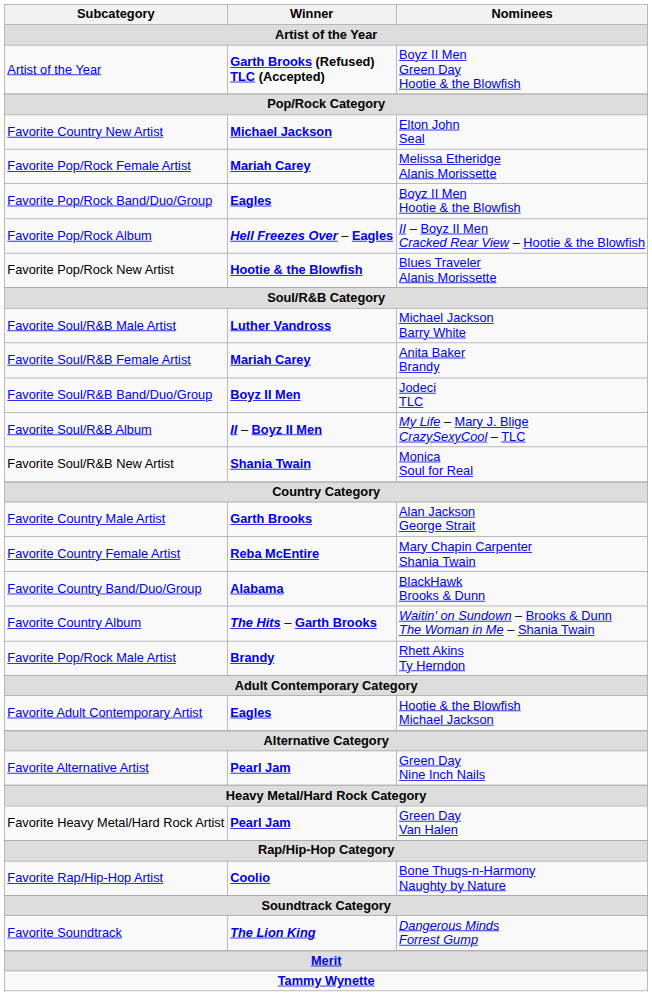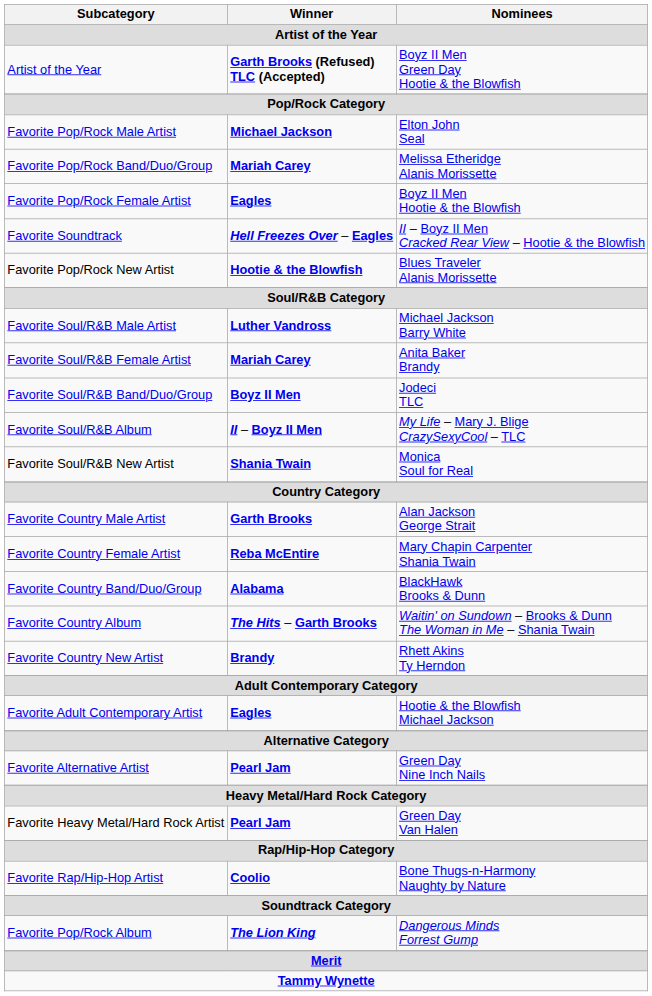 <table class="wikitable">
 <tr>
 <th><strong>Subcategory</strong></th>
 <th><strong>Winner</strong></th>
 <th><strong>Nominees</strong></th>
 </tr>
 <tr bgcolor="#DDDDDD">
 <td colspan=8 align=center><strong>Artist of the Year</strong></td>
 </tr>
 <tr>
 <td><a href='#'>Artist of the Year</a></td>
 <td><strong><a href='#'>Garth Brooks</a> (Refused)</strong><br><strong><a href='#'>TLC</a> (Accepted)</strong></td>
 <td><a href='#'>Boyz II Men</a> <br> <a href='#'>Green Day</a> <br> <a href='#'>Hootie & the Blowfish</a></td>
 </tr>
 <tr>
 </tr>
 <tr bgcolor="#DDDDDD">
 <td colspan=8 align=center><strong>Pop/Rock Category</strong></td>
 </tr>
 <tr>
-<td><a href='#'>Favorite Country New Artist</a></td>
+<td><a href='#'>Favorite Pop/Rock Male Artist</a></td>
 <td><strong><a href='#'>Michael Jackson</a></strong></td>
 <td><a href='#'>Elton John</a> <br> <a href='#'>Seal</a></td>
 </tr>
 <tr>
-<td><a href='#'>Favorite Pop/Rock Female Artist</a></td>
+<td><a href='#'>Favorite Pop/Rock Band/Duo/Group</a></td>
 <td><strong><a href='#'>Mariah Carey</a></strong></td>
 <td><a href='#'>Melissa Etheridge</a> <br> <a href='#'>Alanis Morissette</a></td>
 </tr>
 <tr>
-<td><a href='#'>Favorite Pop/Rock Band/Duo/Group</a></td>
+<td><a href='#'>Favorite Pop/Rock Female Artist</a></td>
 <td><strong><a href='#'>Eagles</a></strong></td>
 <td><a href='#'>Boyz II Men</a> <br> <a href='#'>Hootie & the Blowfish</a></td>
 </tr>
 <tr>
-<td><a href='#'>Favorite Pop/Rock Album</a></td>
+<td><a href='#'>Favorite Soundtrack</a></td>
 <td><strong><em><a href='#'>Hell Freezes Over</a></em></strong> – <strong><a href='#'>Eagles</a></strong></td>
 <td><em><a href='#'>II</a></em> – <a href='#'>Boyz II Men</a> <br> <em><a href='#'>Cracked Rear View</a></em> – <a href='#'>Hootie & the Blowfish</a></td>
 </tr>
 <tr>
 <td>Favorite Pop/Rock New Artist</td>
 <td><strong><a href='#'>Hootie & the Blowfish</a></strong></td>
 <td><a href='#'>Blues Traveler</a> <br> <a href='#'>Alanis Morissette</a></td>
 </tr>
 <tr>
 </tr>
 <tr bgcolor="#DDDDDD">
 <td colspan=8 align=center><strong>Soul/R&B Category</strong></td>
 </tr>
 <tr>
 <td><a href='#'>Favorite Soul/R&B Male Artist</a></td>
 <td><strong><a href='#'>Luther Vandross</a></strong></td>
 <td><a href='#'>Michael Jackson</a> <br> <a href='#'>Barry White</a></td>
 </tr>
 <tr>
 <td><a href='#'>Favorite Soul/R&B Female Artist</a></td>
 <td><strong><a href='#'>Mariah Carey</a></strong></td>
 <td><a href='#'>Anita Baker</a> <br> <a href='#'>Brandy</a></td>
 </tr>
 <tr>
 <td><a href='#'>Favorite Soul/R&B Band/Duo/Group</a></td>
 <td><strong><a href='#'>Boyz II Men</a></strong></td>
 <td><a href='#'>Jodeci</a> <br> <a href='#'>TLC</a></td>
 </tr>
 <tr>
 <td><a href='#'>Favorite Soul/R&B Album</a></td>
 <td><strong><em><a href='#'>II</a></em></strong> – <strong><a href='#'>Boyz II Men</a></strong></td>
 <td><em><a href='#'>My Life</a></em> – <a href='#'>Mary J. Blige</a> <br> <em><a href='#'>CrazySexyCool</a></em> – <a href='#'>TLC</a></td>
 </tr>
 <tr>
 <td>Favorite Soul/R&B New Artist</td>
 <td><strong><a href='#'>Shania Twain</a></strong></td>
 <td><a href='#'>Monica</a> <br> <a href='#'>Soul for Real</a></td>
 </tr>
 <tr>
 </tr>
 <tr bgcolor="#DDDDDD">
 <td colspan=8 align=center><strong>Country Category</strong></td>
 </tr>
 <tr>
 <td><a href='#'>Favorite Country Male Artist</a></td>
 <td><strong><a href='#'>Garth Brooks</a></strong></td>
 <td><a href='#'>Alan Jackson</a> <br> <a href='#'>George Strait</a></td>
 </tr>
 <tr>
 <td><a href='#'>Favorite Country Female Artist</a></td>
 <td><strong><a href='#'>Reba McEntire</a></strong></td>
 <td><a href='#'>Mary Chapin Carpenter</a> <br> <a href='#'>Shania Twain</a></td>
 </tr>
 <tr>
 <td><a href='#'>Favorite Country Band/Duo/Group</a></td>
 <td><strong><a href='#'>Alabama</a></strong></td>
 <td><a href='#'>BlackHawk</a> <br> <a href='#'>Brooks & Dunn</a></td>
 </tr>
 <tr>
 <td><a href='#'>Favorite Country Album</a></td>
 <td><strong><em><a href='#'>The Hits</a></em></strong> – <strong><a href='#'>Garth Brooks</a></strong></td>
 <td><em><a href='#'>Waitin' on Sundown</a></em> – <a href='#'>Brooks & Dunn</a> <br> <em><a href='#'>The Woman in Me</a></em> – <a href='#'>Shania Twain</a></td>
 </tr>
 <tr>
-<td><a href='#'>Favorite Pop/Rock Male Artist</a></td>
+<td><a href='#'>Favorite Country New Artist</a></td>
 <td><strong><a href='#'>Brandy</a></strong></td>
 <td><a href='#'>Rhett Akins</a> <br> <a href='#'>Ty Herndon</a></td>
 </tr>
 <tr>
 </tr>
 <tr bgcolor="#DDDDDD">
 <td colspan=8 align=center><strong>Adult Contemporary Category</strong></td>
 </tr>
 <tr>
 <td><a href='#'>Favorite Adult Contemporary Artist</a></td>
 <td><strong><a href='#'>Eagles</a></strong></td>
 <td><a href='#'>Hootie & the Blowfish</a> <br> <a href='#'>Michael Jackson</a></td>
 </tr>
 <tr>
 </tr>
 <tr bgcolor="#DDDDDD">
 <td colspan=8 align=center><strong>Alternative Category</strong></td>
 </tr>
 <tr>
 <td><a href='#'>Favorite Alternative Artist</a></td>
 <td><strong><a href='#'>Pearl Jam</a></strong></td>
 <td><a href='#'>Green Day</a> <br> <a href='#'>Nine Inch Nails</a></td>
 </tr>
 <tr>
 </tr>
 <tr bgcolor="#DDDDDD">
 <td colspan=8 align=center><strong>Heavy Metal/Hard Rock Category</strong></td>
 </tr>
 <tr>
 <td>Favorite Heavy Metal/Hard Rock Artist</td>
 <td><strong><a href='#'>Pearl Jam</a></strong></td>
 <td><a href='#'>Green Day</a> <br> <a href='#'>Van Halen</a></td>
 </tr>
 <tr>
 </tr>
 <tr bgcolor="#DDDDDD">
 <td colspan=8 align=center><strong>Rap/Hip-Hop Category</strong></td>
 </tr>
 <tr>
 <td><a href='#'>Favorite Rap/Hip-Hop Artist</a></td>
 <td><strong><a href='#'>Coolio</a></strong></td>
 <td><a href='#'>Bone Thugs-n-Harmony</a> <br> <a href='#'>Naughty by Nature</a></td>
 </tr>
 <tr>
 </tr>
 <tr bgcolor="#DDDDDD">
 <td colspan=8 align=center><strong>Soundtrack Category</strong></td>
 </tr>
 <tr>
-<td><a href='#'>Favorite Soundtrack</a></td>
+<td><a href='#'>Favorite Pop/Rock Album</a></td>
 <td><strong><em><a href='#'>The Lion King</a></em></strong></td>
 <td><em><a href='#'>Dangerous Minds</a></em> <br> <em><a href='#'>Forrest Gump</a></em></td>
 </tr>
 <tr>
 </tr>
 <tr bgcolor="#DDDDDD">
 <td colspan=8 align=center><strong><a href='#'>Merit</a></strong></td>
 </tr>
 <tr>
 <td colspan=8 align=center><strong><a href='#'>Tammy Wynette</a></strong></td>
 </tr>
 </table>
